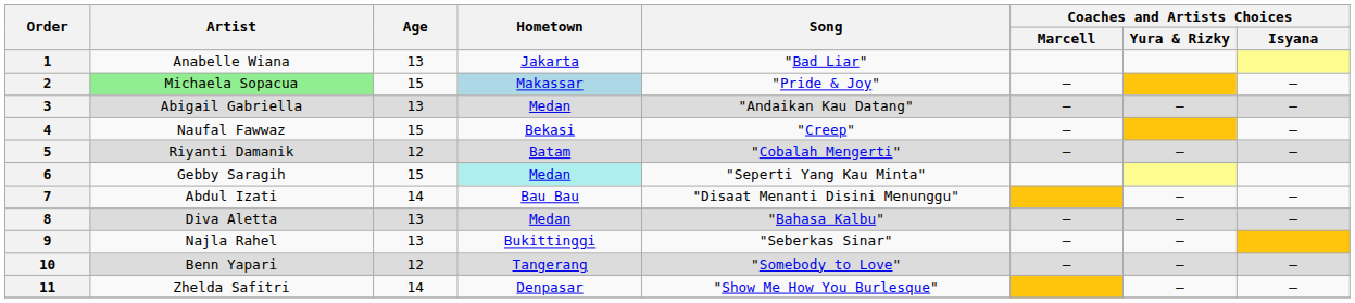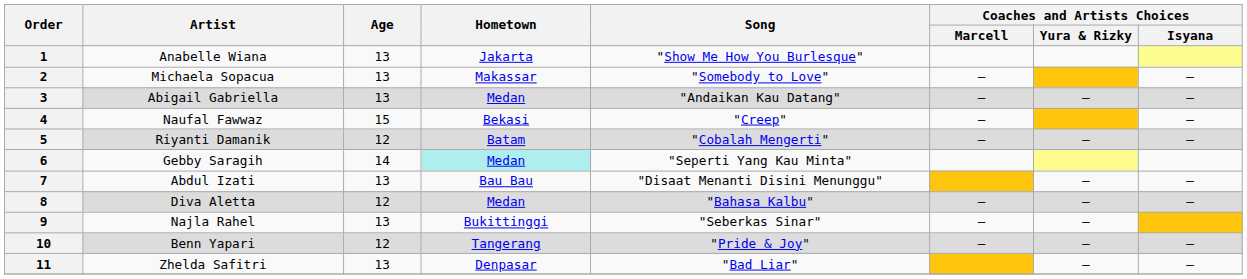 <table class="wikitable" style="text-align:center; width:100%;">
 <tr>
 <th rowspan="2" scope="col" style="width:06%;">Order</th>
 <th rowspan="2" scope="col" style="width:20%;">Artist</th>
 <th rowspan="2" scope="col" style="width:06%;">Age</th>
 <th rowspan="2" scope="col" style="width:13%;">Hometown</th>
 <th rowspan="2" scope="col" style="width:26%;">Song</th>
 <th colspan="3" scope="col" style="width:40%;">Coaches and Artists Choices</th>
 </tr>
 <tr>
 <th style="width:08%;">Marcell</th>
 <th style="width:08%;">Yura & Rizky</th>
 <th style="width:08%;">Isyana</th>
 </tr>
 <tr>
 <th>1</th>
 <td>Anabelle Wiana</td>
 <td>13</td>
 <td><a href='#'>Jakarta</a></td>
-<td>"<a href='#'>Bad Liar</a>"</td>
+<td>"<a href='#'>Show Me How You Burlesque</a>"</td>
 <td><strong></strong></td>
 <td><strong></strong></td>
 <td style="background:#fdfc8f;"><strong></strong></td>
 </tr>
 <tr>
 <th>2</th>
-<td style="background: lightgreen;">Michaela Sopacua</td>
-<td>15</td>
-<td style="background: lightblue;"><a href='#'>Makassar</a></td>
-<td>"<a href='#'>Pride & Joy</a>"</td>
+<td>Michaela Sopacua</td>
+<td>13</td>
+<td><a href='#'>Makassar</a></td>
+<td>"<a href='#'>Somebody to Love</a>"</td>
 <td>–</td>
 <td style="background:#ffc40c"><strong></strong></td>
 <td>–</td>
 </tr>
 <tr style="background:#DCDCDC;">
 <th>3</th>
 <td>Abigail Gabriella</td>
 <td>13</td>
 <td><a href='#'>Medan</a></td>
 <td>"Andaikan Kau Datang"</td>
 <td>–</td>
 <td>–</td>
 <td>–</td>
 </tr>
 <tr>
 <th>4</th>
 <td>Naufal Fawwaz</td>
 <td>15</td>
 <td><a href='#'>Bekasi</a></td>
 <td>"<a href='#'>Creep</a>"</td>
 <td>–</td>
 <td style="background:#ffc40c"><strong></strong></td>
 <td>–</td>
 </tr>
 <tr style="background:#DCDCDC;">
 <th>5</th>
 <td>Riyanti Damanik</td>
 <td>12</td>
 <td><a href='#'>Batam</a></td>
 <td>"<a href='#'>Cobalah Mengerti</a>"</td>
 <td>–</td>
 <td>–</td>
 <td>–</td>
 </tr>
 <tr>
 <th>6</th>
 <td>Gebby Saragih</td>
-<td>15</td>
+<td>14</td>
 <td style="background: paleturquoise;"><a href='#'>Medan</a></td>
 <td>"Seperti Yang Kau Minta"</td>
 <td><strong></strong></td>
 <td style="background:#fdfc8f;"><strong></strong></td>
 <td><strong></strong></td>
 </tr>
 <tr>
 <th>7</th>
 <td>Abdul Izati</td>
-<td>14</td>
+<td>13</td>
 <td><a href='#'>Bau Bau</a></td>
 <td>"Disaat Menanti Disini Menunggu"</td>
 <td style="background:#ffc40c"><strong></strong></td>
 <td>–</td>
 <td>–</td>
 </tr>
 <tr style="background:#DCDCDC;">
 <th>8</th>
 <td>Diva Aletta</td>
-<td>13</td>
+<td>12</td>
 <td><a href='#'>Medan</a></td>
 <td>"<a href='#'>Bahasa Kalbu</a>"</td>
 <td>–</td>
 <td>–</td>
 <td>–</td>
 </tr>
 <tr>
 <th>9</th>
 <td>Najla Rahel</td>
 <td>13</td>
 <td><a href='#'>Bukittinggi</a></td>
 <td>"Seberkas Sinar"</td>
 <td>–</td>
 <td>–</td>
 <td style="background:#ffc40c"><strong></strong></td>
 </tr>
 <tr style="background:#DCDCDC;">
 <th>10</th>
 <td>Benn Yapari</td>
 <td>12</td>
 <td><a href='#'>Tangerang</a></td>
-<td>"<a href='#'>Somebody to Love</a>"</td>
+<td>"<a href='#'>Pride & Joy</a>"</td>
 <td>–</td>
 <td>–</td>
 <td>–</td>
 </tr>
 <tr>
 <th>11</th>
 <td>Zhelda Safitri</td>
-<td>14</td>
+<td>13</td>
 <td><a href='#'>Denpasar</a></td>
-<td>"<a href='#'>Show Me How You Burlesque</a>"</td>
+<td>"<a href='#'>Bad Liar</a>"</td>
 <td style="background:#ffc40c"><strong></strong></td>
 <td>–</td>
 <td>–</td>
 </tr>
 <tr>
 </tr>
 </table>
